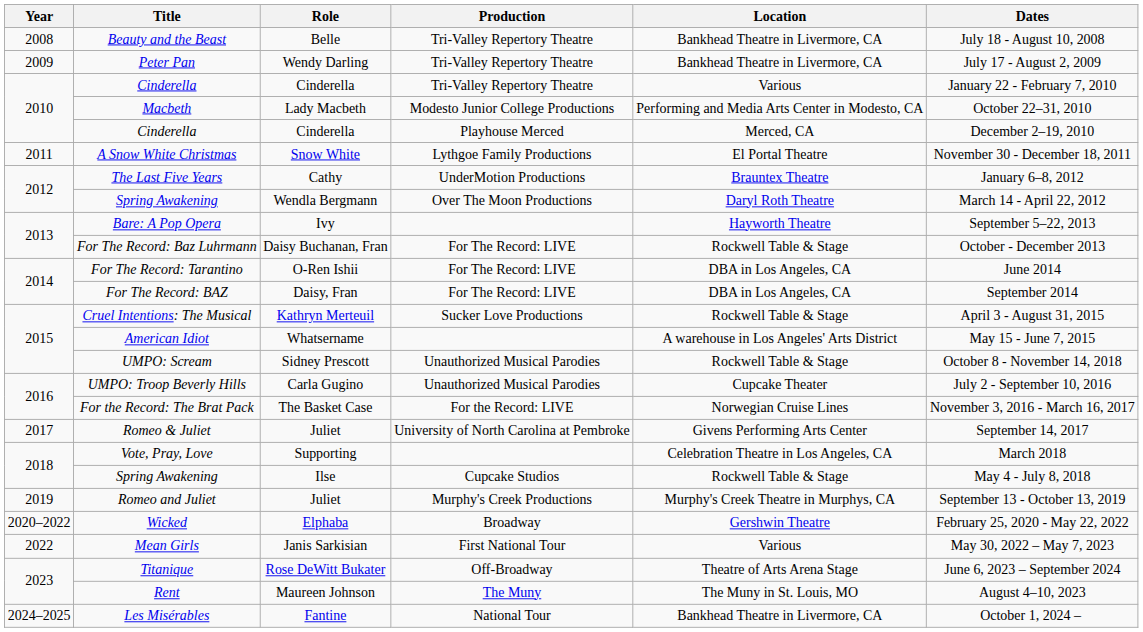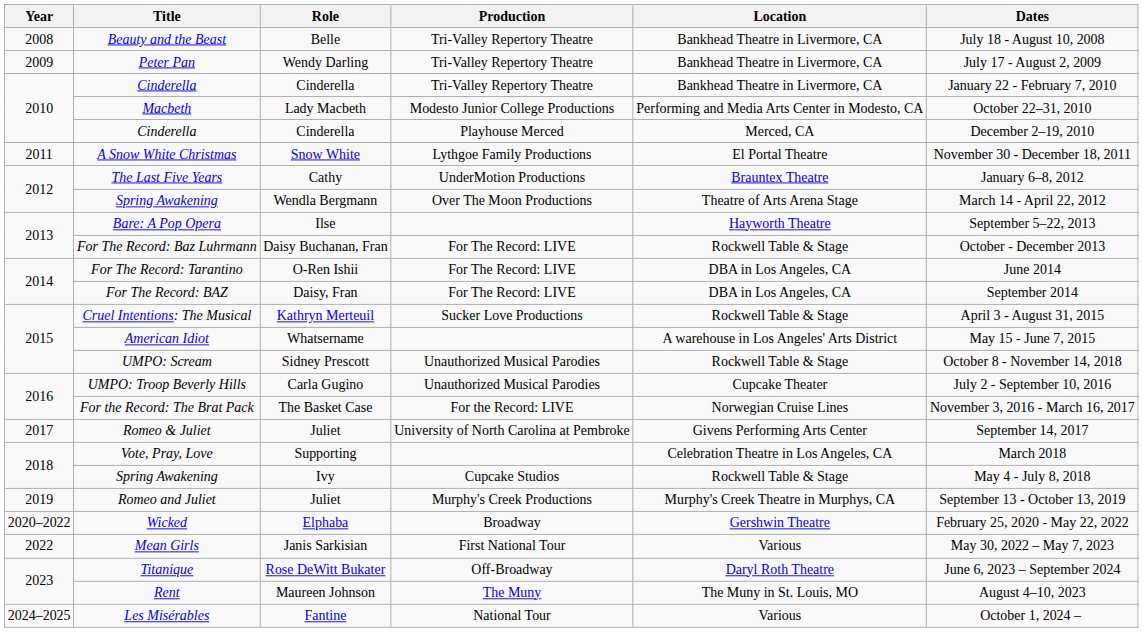 <table class="wikitable" style="text-align:center; font-size:95%;">
 <tr>
 <th scope="col">Year</th>
 <th scope="col">Title</th>
 <th scope="col">Role</th>
 <th scope="col" class="unsortable">Production</th>
 <th>Location</th>
 <th>Dates</th>
 </tr>
 <tr>
 <td>2008</td>
 <td><a href='#'><em>Beauty and the Beast</em></a></td>
 <td>Belle</td>
 <td>Tri-Valley Repertory Theatre</td>
 <td>Bankhead Theatre in Livermore, CA</td>
 <td>July 18 - August 10, 2008</td>
 </tr>
 <tr>
 <td>2009</td>
 <td><a href='#'><em>Peter Pan</em></a></td>
 <td>Wendy Darling</td>
 <td>Tri-Valley Repertory Theatre</td>
 <td>Bankhead Theatre in Livermore, CA</td>
 <td>July 17 - August 2, 2009</td>
 </tr>
 <tr>
 <td rowspan="3">2010</td>
 <td><a href='#'><em>Cinderella</em></a></td>
 <td>Cinderella</td>
 <td>Tri-Valley Repertory Theatre</td>
-<td>Various</td>
+<td>Bankhead Theatre in Livermore, CA</td>
 <td>January 22 - February 7, 2010</td>
 </tr>
 <tr>
 <td><em><a href='#'>Macbeth</a></em></td>
 <td>Lady Macbeth</td>
 <td>Modesto Junior College Productions</td>
 <td>Performing and Media Arts Center in Modesto, CA</td>
 <td>October 22–31, 2010</td>
 </tr>
 <tr>
 <td><em>Cinderella</em></td>
 <td>Cinderella</td>
 <td>Playhouse Merced</td>
 <td>Merced, CA</td>
 <td>December 2–19, 2010</td>
 </tr>
 <tr>
 <td rowspan="1" style="text-align:center;">2011</td>
 <td><a href='#'><em>A Snow White Christmas</em></a></td>
 <td><a href='#'>Snow White</a></td>
 <td>Lythgoe Family Productions</td>
 <td>El Portal Theatre</td>
 <td>November 30 - December 18, 2011</td>
 </tr>
 <tr>
 <td rowspan="2" style="text-align:center;">2012</td>
 <td><em><a href='#'>The Last Five Years</a></em></td>
 <td>Cathy</td>
 <td>UnderMotion Productions</td>
 <td><a href='#'>Brauntex Theatre</a></td>
 <td>January 6–8, 2012</td>
 </tr>
 <tr>
 <td><a href='#'><em>Spring Awakening</em></a></td>
 <td>Wendla Bergmann</td>
 <td>Over The Moon Productions</td>
-<td><a href='#'>Daryl Roth Theatre</a></td>
+<td>Theatre of Arts Arena Stage</td>
 <td>March 14 - April 22, 2012</td>
 </tr>
 <tr>
 <td rowspan="2">2013</td>
 <td><em><a href='#'>Bare: A Pop Opera</a></em></td>
-<td>Ivy</td>
+<td>Ilse</td>
 <td></td>
 <td><a href='#'>Hayworth Theatre</a></td>
 <td>September 5–22, 2013</td>
 </tr>
 <tr>
 <td><em>For The Record: Baz Luhrmann</em></td>
 <td>Daisy Buchanan, Fran</td>
 <td>For The Record: LIVE</td>
 <td>Rockwell Table & Stage</td>
 <td>October - December 2013</td>
 </tr>
 <tr>
 <td rowspan="2">2014</td>
 <td><em>For The Record: Tarantino</em></td>
 <td>O-Ren Ishii</td>
 <td>For The Record: LIVE</td>
 <td>DBA in Los Angeles, CA</td>
 <td>June 2014</td>
 </tr>
 <tr>
 <td><em>For The Record: BAZ</em></td>
 <td>Daisy, Fran</td>
 <td>For The Record: LIVE</td>
 <td>DBA in Los Angeles, CA</td>
 <td>September 2014</td>
 </tr>
 <tr>
 <td rowspan="3" style="text-align:center;">2015</td>
 <td><em><a href='#'>Cruel Intentions</a>: The Musical</em></td>
 <td><a href='#'>Kathryn Merteuil</a></td>
 <td>Sucker Love Productions</td>
 <td>Rockwell Table & Stage</td>
 <td>April 3 - August 31, 2015</td>
 </tr>
 <tr>
 <td><a href='#'><em>American Idiot</em></a></td>
 <td>Whatsername</td>
 <td></td>
 <td>A warehouse in Los Angeles' Arts District</td>
 <td>May 15 - June 7, 2015</td>
 </tr>
 <tr>
 <td><em>UMPO: Scream</em></td>
 <td>Sidney Prescott</td>
 <td>Unauthorized Musical Parodies</td>
 <td>Rockwell Table & Stage</td>
 <td>October 8 - November 14, 2018</td>
 </tr>
 <tr>
 <td rowspan="2">2016</td>
 <td><em>UMPO: Troop Beverly Hills</em></td>
 <td>Carla Gugino</td>
 <td>Unauthorized Musical Parodies</td>
 <td>Cupcake Theater</td>
 <td>July 2 - September 10, 2016</td>
 </tr>
 <tr>
 <td><em>For the Record: The Brat Pack</em></td>
 <td>The Basket Case</td>
 <td>For the Record: LIVE</td>
 <td>Norwegian Cruise Lines</td>
 <td>November 3, 2016 - March 16, 2017</td>
 </tr>
 <tr>
 <td>2017</td>
 <td><em>Romeo & Juliet</em></td>
 <td>Juliet</td>
 <td>University of North Carolina at Pembroke</td>
 <td>Givens Performing Arts Center</td>
 <td>September 14, 2017</td>
 </tr>
 <tr>
 <td rowspan="2">2018</td>
 <td><em>Vote, Pray, Love</em></td>
 <td>Supporting</td>
 <td></td>
 <td>Celebration Theatre in Los Angeles, CA</td>
 <td>March 2018</td>
 </tr>
 <tr>
 <td><em>Spring Awakening</em></td>
-<td>Ilse</td>
+<td>Ivy</td>
 <td>Cupcake Studios</td>
 <td>Rockwell Table & Stage</td>
 <td>May 4 - July 8, 2018</td>
 </tr>
 <tr>
 <td>2019</td>
 <td><em>Romeo and Juliet</em></td>
 <td>Juliet</td>
 <td>Murphy's Creek Productions</td>
 <td>Murphy's Creek Theatre in Murphys, CA</td>
 <td>September 13 - October 13, 2019</td>
 </tr>
 <tr>
 <td style="text-align:center;">2020–2022</td>
 <td><a href='#'><em>Wicked</em></a></td>
 <td><a href='#'>Elphaba</a></td>
 <td>Broadway</td>
 <td><a href='#'>Gershwin Theatre</a></td>
 <td>February 25, 2020 - May 22, 2022</td>
 </tr>
 <tr>
 <td>2022</td>
 <td><a href='#'><em>Mean Girls</em></a></td>
 <td>Janis Sarkisian</td>
 <td>First National Tour</td>
 <td>Various</td>
 <td>May 30, 2022 – May 7, 2023</td>
 </tr>
 <tr>
 <td rowspan="2">2023</td>
 <td><em><a href='#'>Titanique</a></em></td>
 <td><a href='#'>Rose DeWitt Bukater</a></td>
 <td>Off-Broadway</td>
-<td>Theatre of Arts Arena Stage</td>
+<td><a href='#'>Daryl Roth Theatre</a></td>
 <td>June 6, 2023 – September 2024</td>
 </tr>
 <tr>
 <td><a href='#'><em>Rent</em></a></td>
 <td>Maureen Johnson</td>
 <td><a href='#'>The Muny</a></td>
 <td>The Muny in St. Louis, MO</td>
 <td>August 4–10, 2023</td>
 </tr>
 <tr>
 <td>2024–2025</td>
 <td><em><a href='#'>Les Misérables</a></em></td>
 <td><a href='#'>Fantine</a></td>
 <td>National Tour</td>
-<td>Bankhead Theatre in Livermore, CA</td>
+<td>Various</td>
 <td>October 1, 2024 – </td>
 </tr>
 </table>
